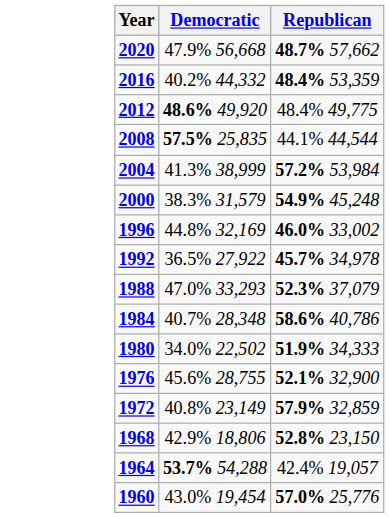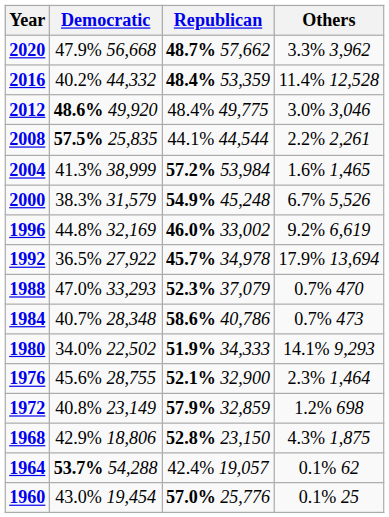 <table class="wikitable"  style="float:right; font-size:95%;">
 <tr style="background:lightgrey;">
 <th>Year</th>
 <th><a href='#'>Democratic</a></th>
 <th><a href='#'>Republican</a></th>
+<th>Others</th>
 </tr>
 <tr>
 <td align="center" ><strong><a href='#'>2020</a></strong></td>
 <td align="center" >47.9% <em>56,668</em></td>
 <td align="center" ><strong>48.7%</strong> <em>57,662</em></td>
+<td align="center" >3.3% <em>3,962</em></td>
 </tr>
 <tr>
 <td align="center" ><strong><a href='#'>2016</a></strong></td>
 <td align="center" >40.2% <em>44,332</em></td>
 <td align="center" ><strong>48.4%</strong> <em>53,359</em></td>
+<td align="center" >11.4% <em>12,528</em></td>
 </tr>
 <tr>
 <td align="center" ><strong><a href='#'>2012</a></strong></td>
 <td align="center" ><strong>48.6%</strong> <em>49,920</em></td>
 <td align="center" >48.4% <em>49,775</em></td>
+<td align="center" >3.0% <em>3,046</em></td>
 </tr>
 <tr>
 <td align="center" ><strong><a href='#'>2008</a></strong></td>
 <td align="center" ><strong>57.5%</strong> <em>25,835</em></td>
 <td align="center" >44.1% <em>44,544</em></td>
+<td align="center" >2.2% <em>2,261</em></td>
 </tr>
 <tr>
 <td align="center" ><strong><a href='#'>2004</a></strong></td>
 <td align="center" >41.3% <em>38,999</em></td>
 <td align="center" ><strong>57.2%</strong> <em>53,984</em></td>
+<td align="center" >1.6% <em>1,465</em></td>
 </tr>
 <tr>
 <td align="center" ><strong><a href='#'>2000</a></strong></td>
 <td align="center" >38.3% <em>31,579</em></td>
 <td align="center" ><strong>54.9%</strong> <em>45,248</em></td>
+<td align="center" >6.7% <em>5,526</em></td>
 </tr>
 <tr>
 <td align="center" ><strong><a href='#'>1996</a></strong></td>
 <td align="center" >44.8% <em>32,169</em></td>
 <td align="center" ><strong>46.0%</strong> <em>33,002</em></td>
+<td align="center" >9.2% <em>6,619</em></td>
 </tr>
 <tr>
 <td align="center" ><strong><a href='#'>1992</a></strong></td>
 <td align="center" >36.5% <em>27,922</em></td>
 <td align="center" ><strong>45.7%</strong> <em>34,978</em></td>
+<td align="center" >17.9% <em>13,694</em></td>
 </tr>
 <tr>
 <td align="center" ><strong><a href='#'>1988</a></strong></td>
 <td align="center" >47.0% <em>33,293</em></td>
 <td align="center" ><strong>52.3%</strong> <em>37,079</em></td>
+<td align="center" >0.7% <em>470</em></td>
 </tr>
 <tr>
 <td align="center" ><strong><a href='#'>1984</a></strong></td>
 <td align="center" >40.7% <em>28,348</em></td>
 <td align="center" ><strong>58.6%</strong> <em>40,786</em></td>
+<td align="center" >0.7% <em>473</em></td>
 </tr>
 <tr>
 <td align="center" ><strong><a href='#'>1980</a></strong></td>
 <td align="center" >34.0% <em>22,502</em></td>
 <td align="center" ><strong>51.9%</strong> <em>34,333</em></td>
+<td align="center" >14.1% <em>9,293</em></td>
 </tr>
 <tr>
 <td align="center" ><strong><a href='#'>1976</a></strong></td>
 <td align="center" >45.6% <em>28,755</em></td>
 <td align="center" ><strong>52.1%</strong> <em>32,900</em></td>
+<td align="center" >2.3% <em>1,464</em></td>
 </tr>
 <tr>
 <td align="center" ><strong><a href='#'>1972</a></strong></td>
 <td align="center" >40.8% <em>23,149</em></td>
 <td align="center" ><strong>57.9%</strong> <em>32,859</em></td>
+<td align="center" >1.2% <em>698</em></td>
 </tr>
 <tr>
 <td align="center" ><strong><a href='#'>1968</a></strong></td>
 <td align="center" >42.9% <em>18,806</em></td>
 <td align="center" ><strong>52.8%</strong> <em>23,150</em></td>
+<td align="center" >4.3% <em>1,875</em></td>
 </tr>
 <tr>
 <td align="center" ><strong><a href='#'>1964</a></strong></td>
 <td align="center" ><strong>53.7%</strong> <em>54,288</em></td>
 <td align="center" >42.4% <em>19,057</em></td>
+<td align="center" >0.1% <em>62</em></td>
 </tr>
 <tr>
 <td align="center" ><strong><a href='#'>1960</a></strong></td>
 <td align="center" >43.0% <em>19,454</em></td>
 <td align="center" ><strong>57.0%</strong> <em>25,776</em></td>
+<td align="center" >0.1% <em>25</em></td>
 </tr>
 </table>
